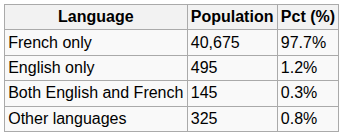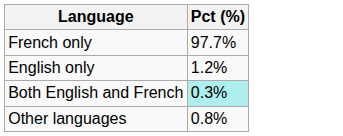 <table class="wikitable">
 <tr>
 <th>Language</th>
-<th>Population</th>
 <th>Pct (%)</th>
 </tr>
 <tr 42430>
 <td>French only</td>
-<td>40,675</td>
 <td>97.7%</td>
 </tr>
 <tr>
 <td>English only</td>
-<td>495</td>
 <td>1.2%</td>
 </tr>
 <tr>
 <td>Both English and French</td>
-<td>145</td>
-<td>0.3%</td>
+<td style="background: paleturquoise;">0.3%</td>
 </tr>
 <tr>
 <td>Other languages</td>
-<td>325</td>
 <td>0.8%</td>
 </tr>
 </table>
